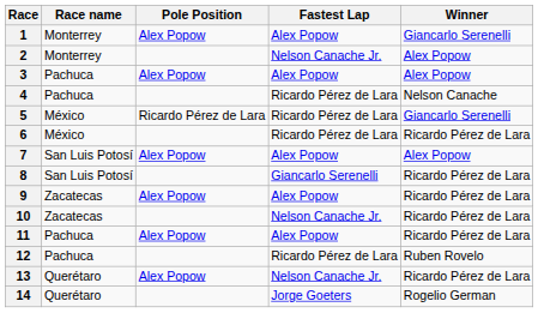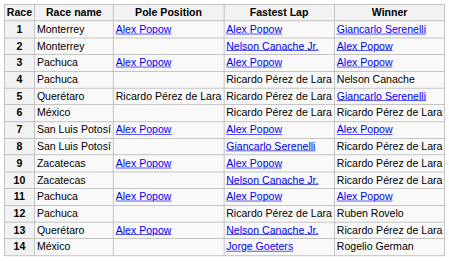 <table class="wikitable">
 <tr>
 <th>Race</th>
 <th>Race name</th>
 <th>Pole Position</th>
 <th>Fastest Lap</th>
 <th>Winner</th>
 </tr>
 <tr>
 <th>1</th>
 <td>Monterrey</td>
 <td> <a href='#'>Alex Popow</a></td>
 <td> <a href='#'>Alex Popow</a></td>
 <td> <a href='#'>Giancarlo Serenelli</a></td>
 </tr>
 <tr>
 <th>2</th>
 <td>Monterrey</td>
 <td></td>
 <td> <a href='#'>Nelson Canache Jr.</a></td>
 <td> <a href='#'>Alex Popow</a></td>
 </tr>
 <tr>
 <th>3</th>
 <td>Pachuca</td>
 <td> <a href='#'>Alex Popow</a></td>
 <td> <a href='#'>Alex Popow</a></td>
 <td> <a href='#'>Alex Popow</a></td>
 </tr>
 <tr>
 <th>4</th>
 <td>Pachuca</td>
 <td></td>
 <td> Ricardo Pérez de Lara</td>
 <td> Nelson Canache</td>
 </tr>
 <tr>
 <th>5</th>
-<td>México</td>
+<td>Querétaro</td>
 <td> Ricardo Pérez de Lara</td>
 <td> Ricardo Pérez de Lara</td>
 <td> <a href='#'>Giancarlo Serenelli</a></td>
 </tr>
 <tr>
 <th>6</th>
 <td>México</td>
 <td></td>
 <td> Ricardo Pérez de Lara</td>
 <td> Ricardo Pérez de Lara</td>
 </tr>
 <tr>
 <th>7</th>
 <td>San Luis Potosí</td>
 <td> <a href='#'>Alex Popow</a></td>
 <td> <a href='#'>Alex Popow</a></td>
 <td> <a href='#'>Alex Popow</a></td>
 </tr>
 <tr>
 <th>8</th>
 <td>San Luis Potosí</td>
 <td></td>
 <td> <a href='#'>Giancarlo Serenelli</a></td>
 <td> Ricardo Pérez de Lara</td>
 </tr>
 <tr>
 <th>9</th>
 <td>Zacatecas</td>
 <td> <a href='#'>Alex Popow</a></td>
 <td> <a href='#'>Alex Popow</a></td>
 <td> Ricardo Pérez de Lara</td>
 </tr>
 <tr>
 <th>10</th>
 <td>Zacatecas</td>
 <td></td>
 <td> <a href='#'>Nelson Canache Jr.</a></td>
 <td> Ricardo Pérez de Lara</td>
 </tr>
 <tr>
 <th>11</th>
 <td>Pachuca</td>
 <td> <a href='#'>Alex Popow</a></td>
 <td> <a href='#'>Alex Popow</a></td>
-<td> Ricardo Pérez de Lara</td>
+<td> <a href='#'>Alex Popow</a></td>
 </tr>
 <tr>
 <th>12</th>
 <td>Pachuca</td>
 <td></td>
 <td> Ricardo Pérez de Lara</td>
 <td> Ruben Rovelo</td>
 </tr>
 <tr>
 <th>13</th>
 <td>Querétaro</td>
 <td> <a href='#'>Alex Popow</a></td>
 <td> <a href='#'>Nelson Canache Jr.</a></td>
 <td> Ricardo Pérez de Lara</td>
 </tr>
 <tr>
 <th>14</th>
-<td>Querétaro</td>
+<td>México</td>
 <td></td>
 <td> <a href='#'>Jorge Goeters</a></td>
 <td> Rogelio German</td>
 </tr>
 </table>
